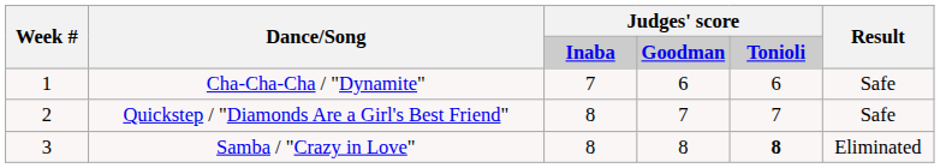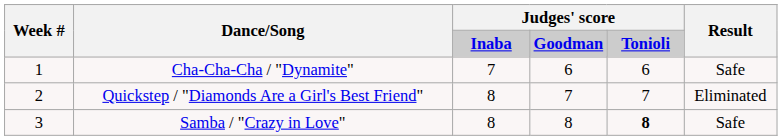 <table class="wikitable collapsible collapsed">
 <tr style="text-align: center; background:#ccc;">
 <th rowspan="2">Week #</th>
 <th rowspan="2">Dance/Song</th>
 <th colspan="3">Judges' score</th>
 <th rowspan="2">Result</th>
 </tr>
 <tr style="text-align: center; background:#ccc;">
 <td style="width:10%; "><strong><a href='#'>Inaba</a></strong></td>
 <td style="width:10%; "><strong><a href='#'>Goodman</a></strong></td>
 <td style="width:10%; "><strong><a href='#'>Tonioli</a></strong></td>
 </tr>
 <tr style="text-align: center; background:#faf6f6;">
 <td>1</td>
 <td><a href='#'>Cha-Cha-Cha</a> / "<a href='#'>Dynamite</a>"</td>
 <td>7</td>
 <td>6</td>
 <td>6</td>
 <td>Safe</td>
 </tr>
 <tr style="text-align:center; background:#faf6f6;">
 <td>2</td>
 <td><a href='#'>Quickstep</a> / "<a href='#'>Diamonds Are a Girl's Best Friend</a>"</td>
 <td>8</td>
 <td>7</td>
 <td>7</td>
-<td>Safe</td>
+<td>Eliminated</td>
 </tr>
 <tr style="text-align: center; background:#faf6f6;">
 <td>3</td>
 <td><a href='#'>Samba</a> / "<a href='#'>Crazy in Love</a>"</td>
 <td>8</td>
 <td>8</td>
 <td><strong>8</strong></td>
-<td>Eliminated</td>
+<td>Safe</td>
 </tr>
 </table>
